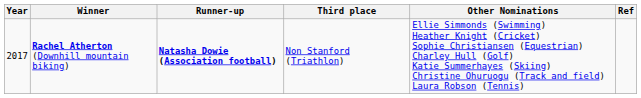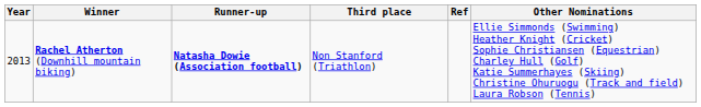 <table class="wikitable" style="font-size: 95%">
 <tr>
 <th style="width:15px;">Year</th>
 <th style="width:170px;">Winner</th>
 <th style="width:170px;">Runner-up</th>
 <th style="width:170px;">Third place</th>
+<th style="width:10px;">Ref</th>
 <th style="width:280px;">Other Nominations</th>
-<th style="width:10px;">Ref</th>
 </tr>
 <tr>
-<td>2017</td>
+<td>2013</td>
 <td><strong><a href='#'>Rachel Atherton</a></strong><br>(<a href='#'>Downhill mountain biking</a>)</td>
 <td><strong><a href='#'>Natasha Dowie</a><br> (<a href='#'>Association football</a>)</strong></td>
 <td><a href='#'>Non Stanford</a><br> (<a href='#'>Triathlon</a>)</td>
+<td><br><br><br></td>
 <td><a href='#'>Ellie Simmonds</a> (<a href='#'>Swimming</a>)<br><a href='#'>Heather Knight</a> (<a href='#'>Cricket</a>)<br><a href='#'>Sophie Christiansen</a> (<a href='#'>Equestrian</a>)<br><a href='#'>Charley Hull</a> (<a href='#'>Golf</a>)<br><a href='#'>Katie Summerhayes</a> (<a href='#'>Skiing</a>)<br><a href='#'>Christine Ohuruogu</a> (<a href='#'>Track and field</a>)<br><a href='#'>Laura Robson</a> (<a href='#'>Tennis</a>)</td>
-<td><br><br><br></td>
 </tr>
 </table>
